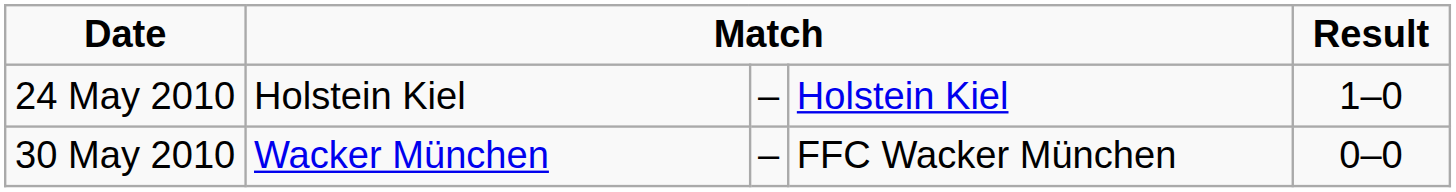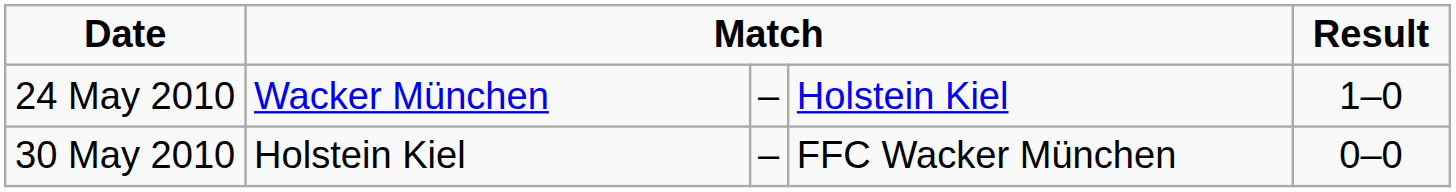 <table class="wikitable">
 <tr style="text-align:center;" class="hintergrundfarbe5">
 <td style="width:100px;"><strong>Date</strong></td>
 <td colspan="3"><strong>Match</strong></td>
 <td style="width:60px;"><strong>Result</strong></td>
 </tr>
 <tr>
 <td style="text-align:center;">24 May 2010</td>
-<td style="width:220px;">Holstein Kiel</td>
+<td style="width:220px;"><a href='#'>Wacker München</a></td>
 <td>–</td>
 <td style="width:220px;"><a href='#'>Holstein Kiel</a></td>
 <td style="text-align:center;">1–0</td>
 </tr>
 <tr>
 <td style="text-align:center;">30 May 2010</td>
-<td style="width:220px;"><a href='#'>Wacker München</a></td>
+<td style="width:220px;">Holstein Kiel</td>
 <td>–</td>
 <td style="width:220px;">FFC Wacker München</td>
 <td style="text-align:center;">0–0</td>
 </tr>
 </table>
